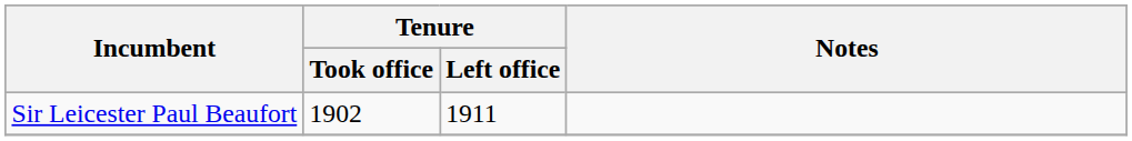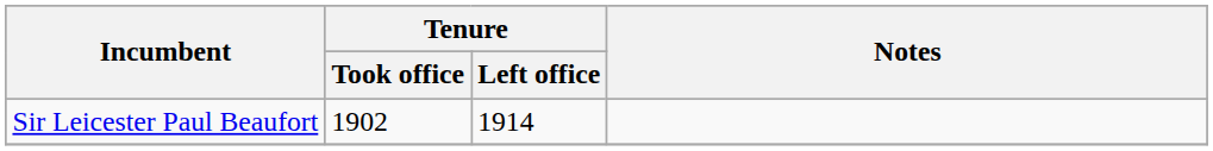 <table class="wikitable" style="font-size:85%;text-align:left">
 <tr>
 <th rowspan="2">Incumbent</th>
 <th colspan="2">Tenure</th>
 <th rowspan="2" width=50%>Notes</th>
 </tr>
 <tr>
 <th>Took office</th>
 <th>Left office</th>
 </tr>
 <tr>
 <td><a href='#'>Sir Leicester Paul Beaufort</a></td>
 <td>1902</td>
-<td>1911</td>
+<td>1914</td>
 <td></td>
 </tr>
 <tr>
 </tr>
 </table>
